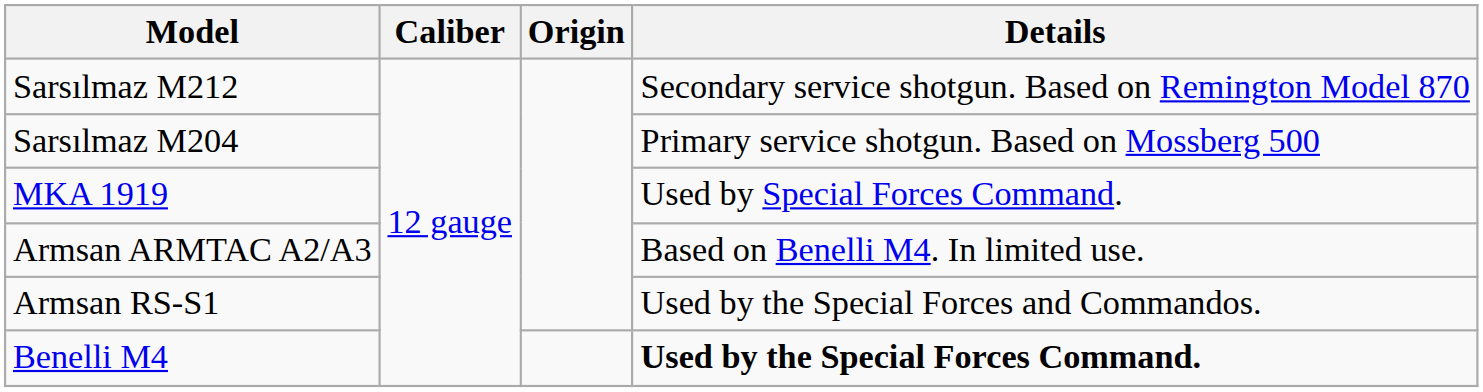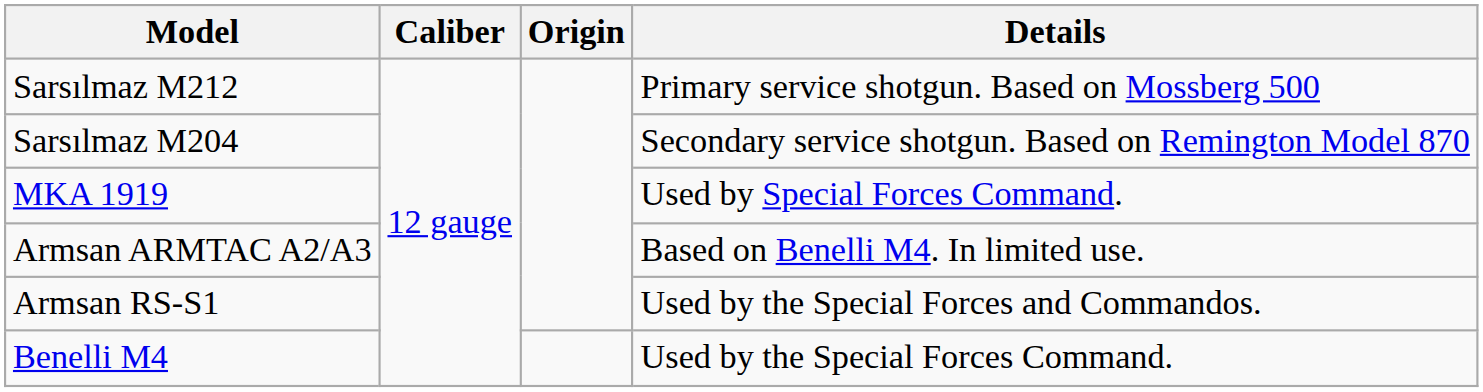 <table class="wikitable">
 <tr>
 <th>Model</th>
 <th>Caliber</th>
 <th>Origin</th>
 <th>Details</th>
 </tr>
 <tr>
 <td>Sarsılmaz M212</td>
 <td rowspan="6"><a href='#'>12 gauge</a></td>
 <td rowspan="5"></td>
-<td>Secondary service shotgun. Based on <a href='#'>Remington Model 870</a></td>
+<td>Primary service shotgun. Based on <a href='#'>Mossberg 500</a></td>
 </tr>
 <tr>
 <td>Sarsılmaz M204</td>
-<td>Primary service shotgun. Based on <a href='#'>Mossberg 500</a></td>
+<td>Secondary service shotgun. Based on <a href='#'>Remington Model 870</a></td>
 </tr>
 <tr>
 <td><a href='#'>MKA 1919</a></td>
 <td>Used by <a href='#'>Special Forces Command</a>.</td>
 </tr>
 <tr>
 <td>Armsan ARMTAC A2/A3</td>
 <td>Based on <a href='#'>Benelli M4</a>. In limited use.</td>
 </tr>
 <tr>
 <td>Armsan RS-S1</td>
 <td>Used by the Special Forces and Commandos.</td>
 </tr>
 <tr>
 <td><a href='#'>Benelli M4</a></td>
 <td></td>
-<td><strong>Used by the Special Forces Command.</strong></td>
+<td>Used by the Special Forces Command.</td>
 </tr>
 </table>
